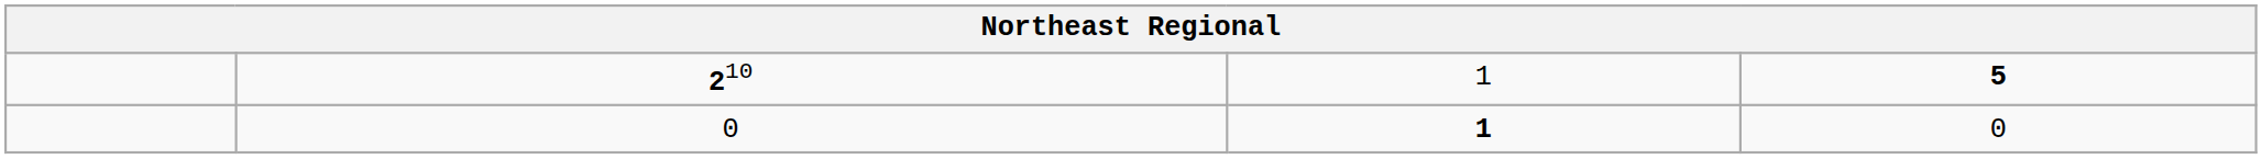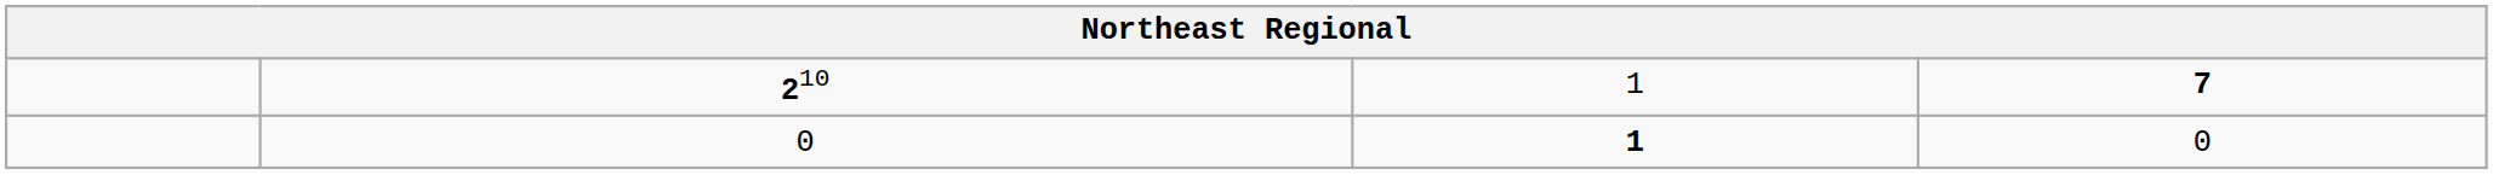 <table class="wikitable" style="font-size:90%; width: 75%; text-align: center">
 <tr>
 <th colspan=5>Northeast Regional</th>
 </tr>
 <tr>
 <td><strong></strong></td>
 <td><strong>2</strong><sup>10</sup></td>
 <td>1</td>
-<td><strong>5</strong></td>
+<td><strong>7</strong></td>
 </tr>
 <tr>
 <td></td>
 <td>0</td>
 <td><strong>1</strong></td>
 <td>0</td>
 </tr>
 </table>
